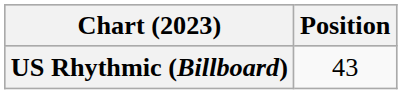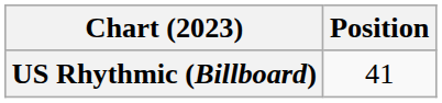 <table class="wikitable plainrowheaders" style="text-align:center">
 <tr>
 <th scope="col">Chart (2023)</th>
 <th scope="col">Position</th>
 </tr>
 <tr>
 <th scope="row">US Rhythmic (<em>Billboard</em>)</th>
-<td>43</td>
+<td>41</td>
 </tr>
 </table>
